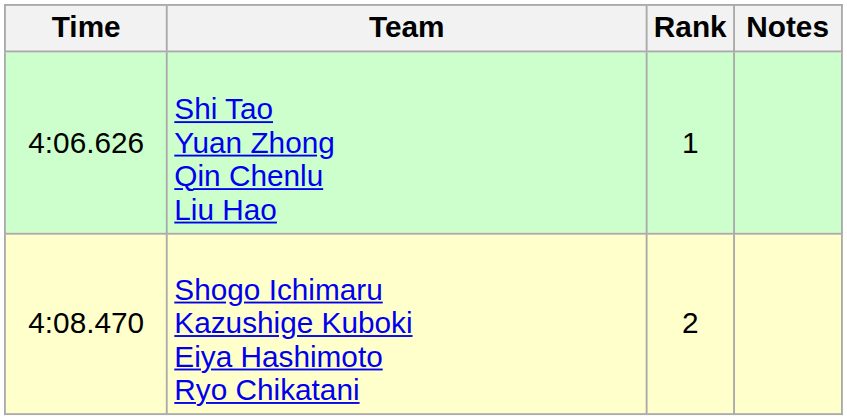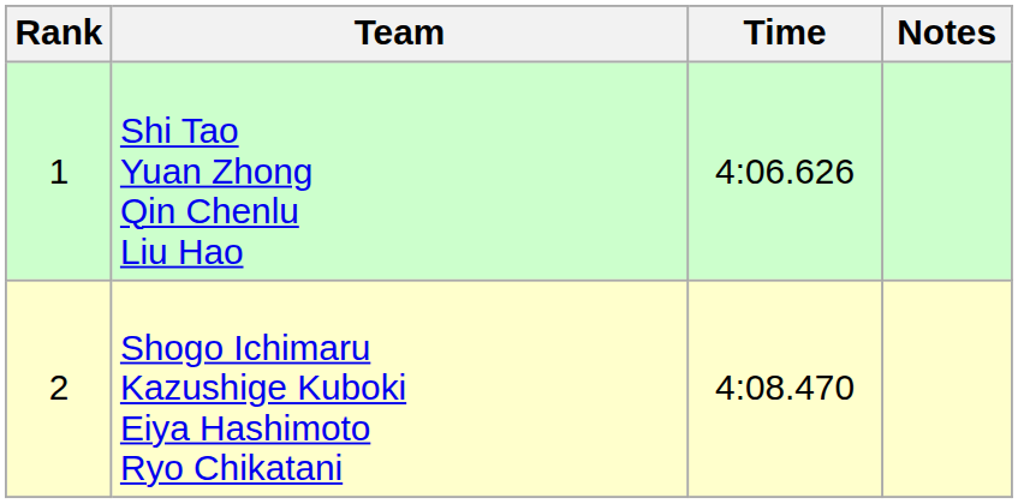 <table class=wikitable style="text-align:center">
 <tr>
+<th width=40>Rank</th>
+<th width=250>Team</th>
 <th width=80>Time</th>
-<th width=250>Team</th>
-<th width=40>Rank</th>
 <th width=50>Notes</th>
 </tr>
 <tr bgcolor="ccffcc">
+<td>1</td>
+<td align=left><br><a href='#'>Shi Tao</a><br><a href='#'>Yuan Zhong</a><br><a href='#'>Qin Chenlu</a><br><a href='#'>Liu Hao</a></td>
 <td>4:06.626</td>
-<td align=left><br><a href='#'>Shi Tao</a><br><a href='#'>Yuan Zhong</a><br><a href='#'>Qin Chenlu</a><br><a href='#'>Liu Hao</a></td>
-<td>1</td>
 <td></td>
 </tr>
 <tr bgcolor="ffffcc">
+<td>2</td>
+<td align=left><br><a href='#'>Shogo Ichimaru</a><br><a href='#'>Kazushige Kuboki</a><br><a href='#'>Eiya Hashimoto</a><br><a href='#'>Ryo Chikatani</a></td>
 <td>4:08.470</td>
-<td align=left><br><a href='#'>Shogo Ichimaru</a><br><a href='#'>Kazushige Kuboki</a><br><a href='#'>Eiya Hashimoto</a><br><a href='#'>Ryo Chikatani</a></td>
-<td>2</td>
 <td></td>
 </tr>
 </table>
